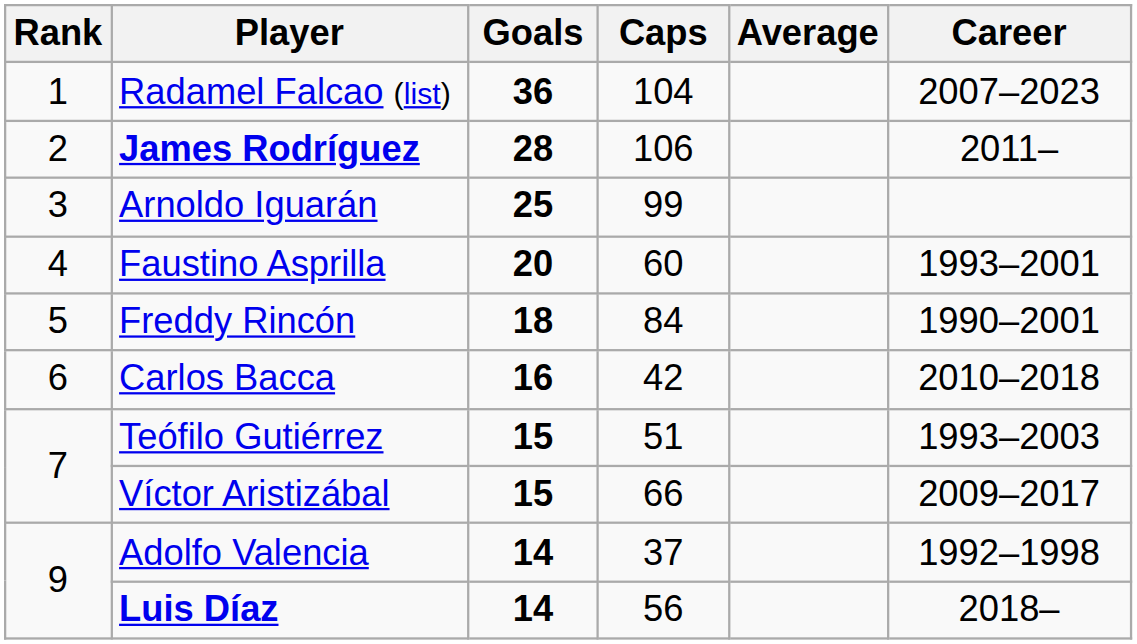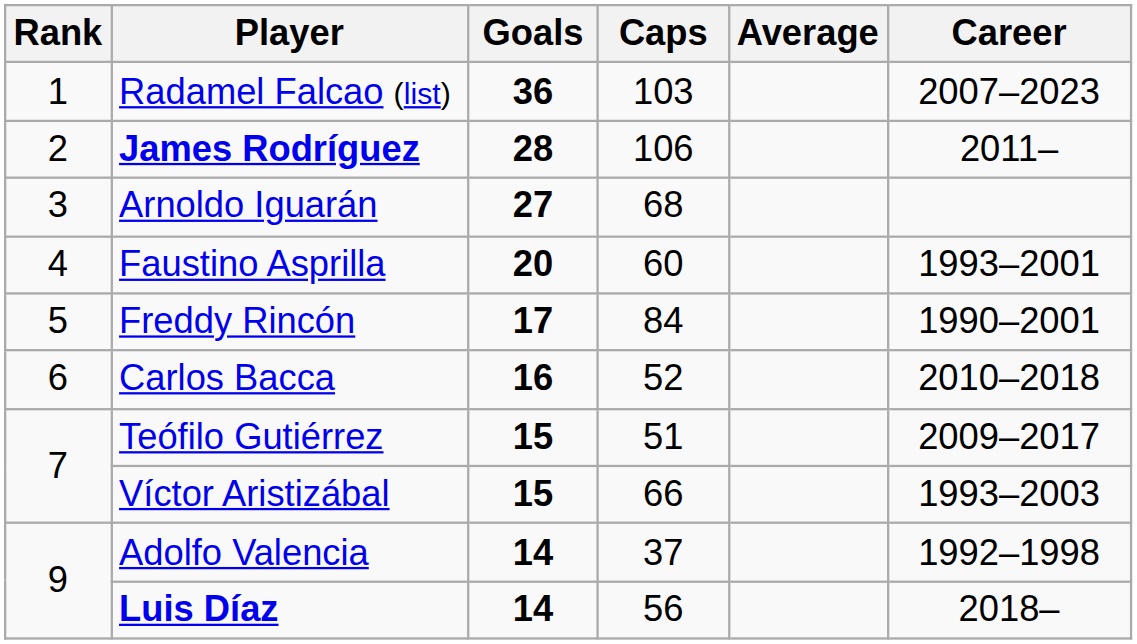 <table class="wikitable sortable" style="text-align:center;">
 <tr>
 <th width="30">Rank</th>
 <th style="width:150px;">Player</th>
 <th width="50">Goals</th>
 <th width="50">Caps</th>
 <th width="50">Average</th>
 <th style="width:100px;">Career</th>
 </tr>
 <tr>
 <td>1</td>
 <td style="text-align:left"><a href='#'>Radamel Falcao</a> <small>(<a href='#'>list</a>)</small></td>
 <td><strong>36</strong></td>
-<td>104</td>
+<td>103</td>
 <td></td>
 <td>2007–2023</td>
 </tr>
 <tr>
 <td>2</td>
 <td style="text-align:left"><strong><a href='#'>James Rodríguez</a></strong></td>
 <td><strong>28</strong></td>
 <td>106</td>
 <td></td>
 <td>2011–</td>
 </tr>
 <tr>
 <td>3</td>
 <td style="text-align:left"><a href='#'>Arnoldo Iguarán</a></td>
-<td><strong>25</strong></td>
-<td>99</td>
+<td><strong>27</strong></td>
+<td>68</td>
 <td></td>
 <td></td>
 </tr>
 <tr>
 <td>4</td>
 <td style="text-align:left"><a href='#'>Faustino Asprilla</a></td>
 <td><strong>20</strong></td>
 <td>60</td>
 <td></td>
 <td>1993–2001</td>
 </tr>
 <tr>
 <td>5</td>
 <td style="text-align:left"><a href='#'>Freddy Rincón</a></td>
-<td><strong>18</strong></td>
+<td><strong>17</strong></td>
 <td>84</td>
 <td></td>
 <td>1990–2001</td>
 </tr>
 <tr>
 <td>6</td>
 <td style="text-align:left"><a href='#'>Carlos Bacca</a></td>
 <td><strong>16</strong></td>
-<td>42</td>
+<td>52</td>
 <td></td>
 <td>2010–2018</td>
 </tr>
 <tr>
 <td rowspan="2">7</td>
 <td style="text-align: left"><a href='#'>Teófilo Gutiérrez</a></td>
 <td><strong>15</strong></td>
 <td>51</td>
 <td></td>
-<td>1993–2003</td>
+<td>2009–2017</td>
 </tr>
 <tr>
 <td style="text-align: left"><a href='#'>Víctor Aristizábal</a></td>
 <td><strong>15</strong></td>
 <td>66</td>
 <td></td>
-<td>2009–2017</td>
+<td>1993–2003</td>
 </tr>
 <tr>
 <td rowspan="2">9</td>
 <td align="left"><a href='#'>Adolfo Valencia</a></td>
 <td><strong>14</strong></td>
 <td>37</td>
 <td></td>
 <td>1992–1998</td>
 </tr>
 <tr>
 <td style="text-align: left"><strong><a href='#'>Luis Díaz</a></strong></td>
 <td><strong>14</strong></td>
 <td>56</td>
 <td></td>
 <td>2018–</td>
 </tr>
 </table>
